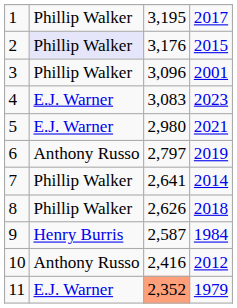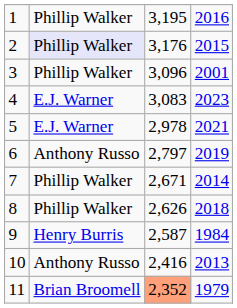 <table class="wikitable">
 <tr>
 </tr>
 <tr>
 <td>1</td>
 <td>Phillip Walker</td>
 <td><abbr>3,195</abbr></td>
-<td><a href='#'>2017</a></td>
+<td><a href='#'>2016</a></td>
 </tr>
 <tr>
 <td>2</td>
 <td style="background: lavender;">Phillip Walker</td>
 <td><abbr>3,176</abbr></td>
 <td><a href='#'>2015</a></td>
 </tr>
 <tr>
 <td>3</td>
 <td>Phillip Walker</td>
 <td><abbr>3,096</abbr></td>
 <td><a href='#'>2001</a></td>
 </tr>
 <tr>
 <td>4</td>
 <td><a href='#'>E.J. Warner</a></td>
 <td><abbr>3,083</abbr></td>
 <td><a href='#'>2023</a></td>
 </tr>
 <tr>
 <td>5</td>
 <td><a href='#'>E.J. Warner</a></td>
-<td><abbr>2,980</abbr></td>
+<td><abbr>2,978</abbr></td>
 <td><a href='#'>2021</a></td>
 </tr>
 <tr>
 <td>6</td>
 <td>Anthony Russo</td>
 <td><abbr>2,797</abbr></td>
 <td><a href='#'>2019</a></td>
 </tr>
 <tr>
 <td>7</td>
 <td>Phillip Walker</td>
-<td><abbr>2,641</abbr></td>
+<td><abbr>2,671</abbr></td>
 <td><a href='#'>2014</a></td>
 </tr>
 <tr>
 <td>8</td>
 <td>Phillip Walker</td>
 <td><abbr>2,626</abbr></td>
 <td><a href='#'>2018</a></td>
 </tr>
 <tr>
 <td>9</td>
 <td><a href='#'>Henry Burris</a></td>
 <td><abbr>2,587</abbr></td>
 <td><a href='#'>1984</a></td>
 </tr>
 <tr>
 <td>10</td>
 <td>Anthony Russo</td>
 <td><abbr>2,416</abbr></td>
-<td><a href='#'>2012</a></td>
+<td><a href='#'>2013</a></td>
 </tr>
 <tr>
 <td>11</td>
-<td><a href='#'>E.J. Warner</a></td>
+<td><a href='#'>Brian Broomell</a></td>
 <td style="background: lightsalmon;"><abbr>2,352</abbr></td>
 <td><a href='#'>1979</a></td>
 </tr>
 </table>
